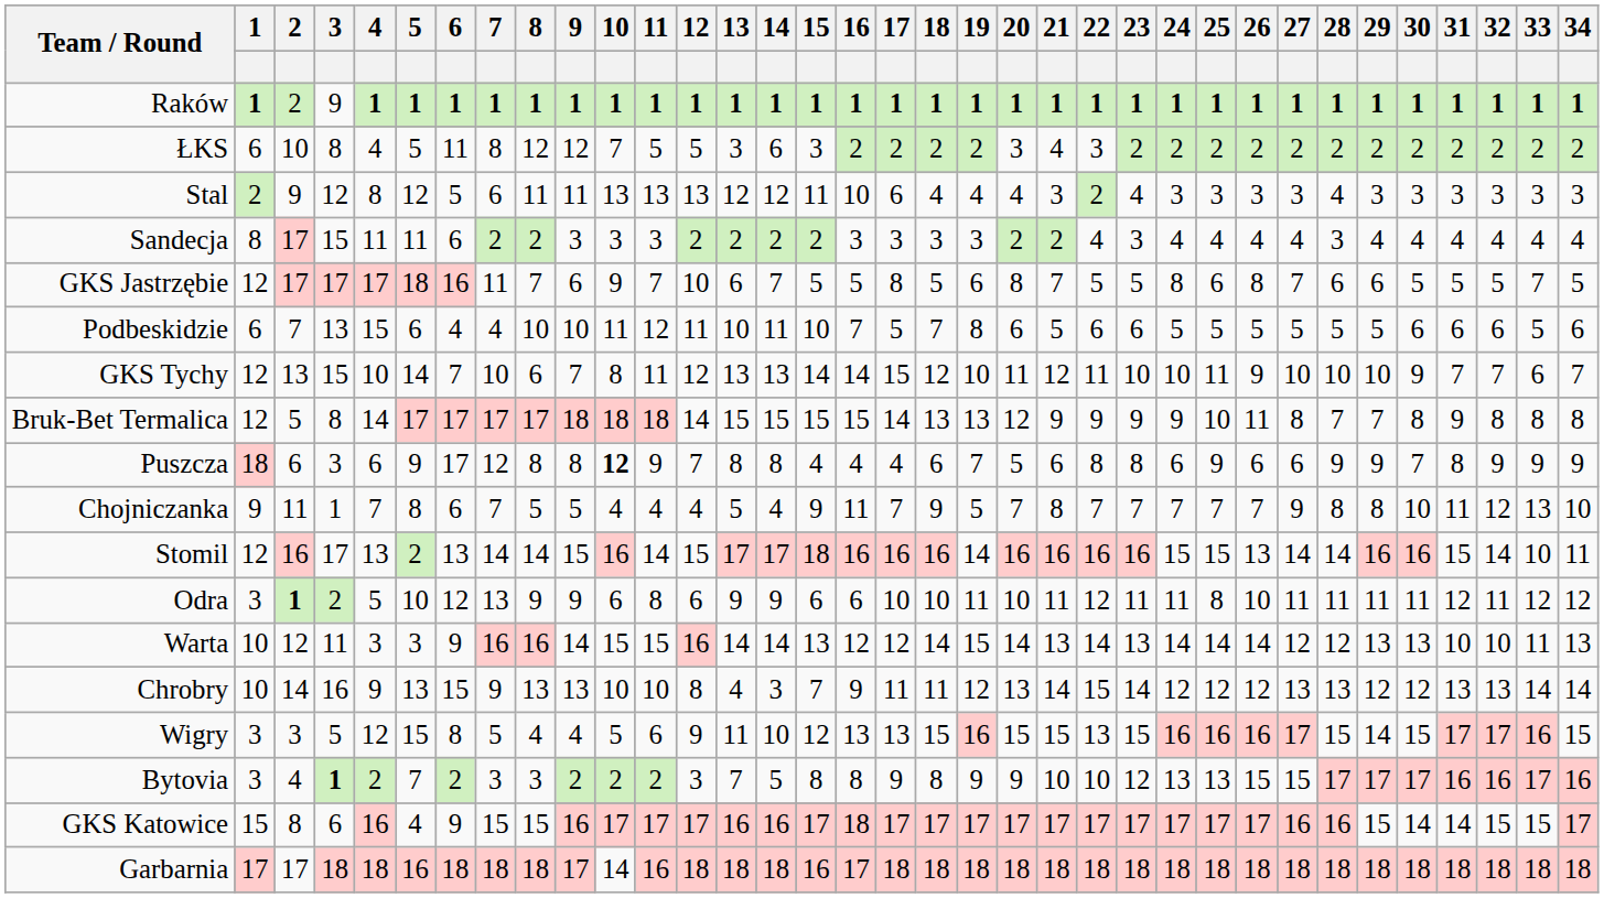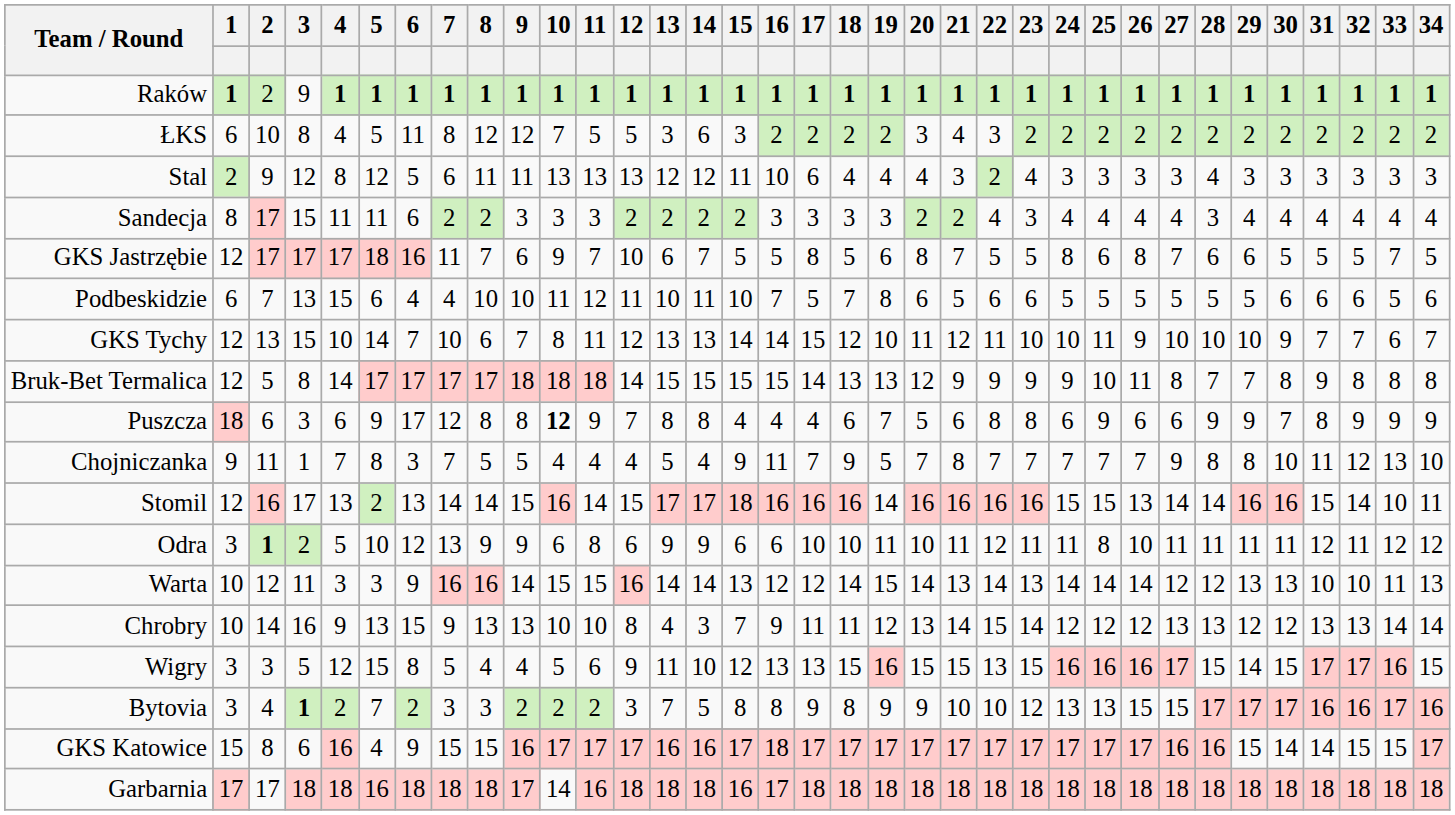 <table class="wikitable sortable" style="text-align: center; font-size: 90%">
 <tr style="background:#EFEFEF">
 <th rowspan=2>Team / Round</th>
 <th>1</th>
 <th>2</th>
 <th>3</th>
 <th>4</th>
 <th>5</th>
 <th>6</th>
 <th>7</th>
 <th>8</th>
 <th>9</th>
 <th>10</th>
 <th>11</th>
 <th>12</th>
 <th>13</th>
 <th>14</th>
 <th>15</th>
 <th>16</th>
 <th>17</th>
 <th>18</th>
 <th>19</th>
 <th>20</th>
 <th>21</th>
 <th>22</th>
 <th>23</th>
 <th>24</th>
 <th>25</th>
 <th>26</th>
 <th>27</th>
 <th>28</th>
 <th>29</th>
 <th>30</th>
 <th>31</th>
 <th>32</th>
 <th>33</th>
 <th>34</th>
 </tr>
 <tr>
 <th height="10"></th>
 <th></th>
 <th></th>
 <th></th>
 <th></th>
 <th></th>
 <th></th>
 <th></th>
 <th></th>
 <th></th>
 <th></th>
 <th></th>
 <th></th>
 <th></th>
 <th></th>
 <th></th>
 <th></th>
 <th></th>
 <th></th>
 <th></th>
 <th></th>
 <th></th>
 <th></th>
 <th></th>
 <th></th>
 <th></th>
 <th></th>
 <th></th>
 <th></th>
 <th></th>
 <th></th>
 <th></th>
 <th></th>
 <th></th>
 </tr>
 <tr>
 <td align="right">Raków</td>
 <td bgcolor="D0F0C0"><strong>1</strong></td>
 <td bgcolor="D0F0C0">2</td>
 <td>9</td>
 <td bgcolor="D0F0C0"><strong>1</strong></td>
 <td bgcolor="D0F0C0"><strong>1</strong></td>
 <td bgcolor="D0F0C0"><strong>1</strong></td>
 <td bgcolor="D0F0C0"><strong>1</strong></td>
 <td bgcolor="D0F0C0"><strong>1</strong></td>
 <td bgcolor="D0F0C0"><strong>1</strong></td>
 <td bgcolor="D0F0C0"><strong>1</strong></td>
 <td bgcolor="D0F0C0"><strong>1</strong></td>
 <td bgcolor="D0F0C0"><strong>1</strong></td>
 <td bgcolor="D0F0C0"><strong>1</strong></td>
 <td bgcolor="D0F0C0"><strong>1</strong></td>
 <td bgcolor="D0F0C0"><strong>1</strong></td>
 <td bgcolor="D0F0C0"><strong>1</strong></td>
 <td bgcolor="D0F0C0"><strong>1</strong></td>
 <td bgcolor="D0F0C0"><strong>1</strong></td>
 <td bgcolor="D0F0C0"><strong>1</strong></td>
 <td bgcolor="D0F0C0"><strong>1</strong></td>
 <td bgcolor="D0F0C0"><strong>1</strong></td>
 <td bgcolor="D0F0C0"><strong>1</strong></td>
 <td bgcolor="D0F0C0"><strong>1</strong></td>
 <td bgcolor="D0F0C0"><strong>1</strong></td>
 <td bgcolor="D0F0C0"><strong>1</strong></td>
 <td bgcolor="D0F0C0"><strong>1</strong></td>
 <td bgcolor="D0F0C0"><strong>1</strong></td>
 <td bgcolor="D0F0C0"><strong>1</strong></td>
 <td bgcolor="D0F0C0"><strong>1</strong></td>
 <td bgcolor="D0F0C0"><strong>1</strong></td>
 <td bgcolor="D0F0C0"><strong>1</strong></td>
 <td bgcolor="D0F0C0"><strong>1</strong></td>
 <td bgcolor="D0F0C0"><strong>1</strong></td>
 <td bgcolor="D0F0C0"><strong>1</strong></td>
 </tr>
 <tr>
 <td align="right">ŁKS</td>
 <td>6</td>
 <td>10</td>
 <td>8</td>
 <td>4</td>
 <td>5</td>
 <td>11</td>
 <td>8</td>
 <td>12</td>
 <td>12</td>
 <td>7</td>
 <td>5</td>
 <td>5</td>
 <td>3</td>
 <td>6</td>
 <td>3</td>
 <td bgcolor="D0F0C0">2</td>
 <td bgcolor="D0F0C0">2</td>
 <td bgcolor="D0F0C0">2</td>
 <td bgcolor="D0F0C0">2</td>
 <td>3</td>
 <td>4</td>
 <td>3</td>
 <td bgcolor="D0F0C0">2</td>
 <td bgcolor="D0F0C0">2</td>
 <td bgcolor="D0F0C0">2</td>
 <td bgcolor="D0F0C0">2</td>
 <td bgcolor="D0F0C0">2</td>
 <td bgcolor="D0F0C0">2</td>
 <td bgcolor="D0F0C0">2</td>
 <td bgcolor="D0F0C0">2</td>
 <td bgcolor="D0F0C0">2</td>
 <td bgcolor="D0F0C0">2</td>
 <td bgcolor="D0F0C0">2</td>
 <td bgcolor="D0F0C0">2</td>
 </tr>
 <tr>
 <td align="right">Stal</td>
 <td bgcolor="D0F0C0">2</td>
 <td>9</td>
 <td>12</td>
 <td>8</td>
 <td>12</td>
 <td>5</td>
 <td>6</td>
 <td>11</td>
 <td>11</td>
 <td>13</td>
 <td>13</td>
 <td>13</td>
 <td>12</td>
 <td>12</td>
 <td>11</td>
 <td>10</td>
 <td>6</td>
 <td>4</td>
 <td>4</td>
 <td>4</td>
 <td>3</td>
 <td bgcolor="D0F0C0">2</td>
 <td>4</td>
 <td>3</td>
 <td>3</td>
 <td>3</td>
 <td>3</td>
 <td>4</td>
 <td>3</td>
 <td>3</td>
 <td>3</td>
 <td>3</td>
 <td>3</td>
 <td>3</td>
 </tr>
 <tr>
 <td align="right">Sandecja</td>
 <td>8</td>
 <td bgcolor="FFCCCC">17</td>
 <td>15</td>
 <td>11</td>
 <td>11</td>
 <td>6</td>
 <td bgcolor="D0F0C0">2</td>
 <td bgcolor="D0F0C0">2</td>
 <td>3</td>
 <td>3</td>
 <td>3</td>
 <td bgcolor="D0F0C0">2</td>
 <td bgcolor="D0F0C0">2</td>
 <td bgcolor="D0F0C0">2</td>
 <td bgcolor="D0F0C0">2</td>
 <td>3</td>
 <td>3</td>
 <td>3</td>
 <td>3</td>
 <td bgcolor="D0F0C0">2</td>
 <td bgcolor="D0F0C0">2</td>
 <td>4</td>
 <td>3</td>
 <td>4</td>
 <td>4</td>
 <td>4</td>
 <td>4</td>
 <td>3</td>
 <td>4</td>
 <td>4</td>
 <td>4</td>
 <td>4</td>
 <td>4</td>
 <td>4</td>
 </tr>
 <tr>
 <td align="right">GKS Jastrzębie</td>
 <td>12</td>
 <td bgcolor="FFCCCC">17</td>
 <td bgcolor="FFCCCC">17</td>
 <td bgcolor="FFCCCC">17</td>
 <td bgcolor="FFCCCC">18</td>
 <td bgcolor="FFCCCC">16</td>
 <td>11</td>
 <td>7</td>
 <td>6</td>
 <td>9</td>
 <td>7</td>
 <td>10</td>
 <td>6</td>
 <td>7</td>
 <td>5</td>
 <td>5</td>
 <td>8</td>
 <td>5</td>
 <td>6</td>
 <td>8</td>
 <td>7</td>
 <td>5</td>
 <td>5</td>
 <td>8</td>
 <td>6</td>
 <td>8</td>
 <td>7</td>
 <td>6</td>
 <td>6</td>
 <td>5</td>
 <td>5</td>
 <td>5</td>
 <td>7</td>
 <td>5</td>
 </tr>
 <tr>
 <td align="right">Podbeskidzie</td>
 <td>6</td>
 <td>7</td>
 <td>13</td>
 <td>15</td>
 <td>6</td>
 <td>4</td>
 <td>4</td>
 <td>10</td>
 <td>10</td>
 <td>11</td>
 <td>12</td>
 <td>11</td>
 <td>10</td>
 <td>11</td>
 <td>10</td>
 <td>7</td>
 <td>5</td>
 <td>7</td>
 <td>8</td>
 <td>6</td>
 <td>5</td>
 <td>6</td>
 <td>6</td>
 <td>5</td>
 <td>5</td>
 <td>5</td>
 <td>5</td>
 <td>5</td>
 <td>5</td>
 <td>6</td>
 <td>6</td>
 <td>6</td>
 <td>5</td>
 <td>6</td>
 </tr>
 <tr>
 <td align="right">GKS Tychy</td>
 <td>12</td>
 <td>13</td>
 <td>15</td>
 <td>10</td>
 <td>14</td>
 <td>7</td>
 <td>10</td>
 <td>6</td>
 <td>7</td>
 <td>8</td>
 <td>11</td>
 <td>12</td>
 <td>13</td>
 <td>13</td>
 <td>14</td>
 <td>14</td>
 <td>15</td>
 <td>12</td>
 <td>10</td>
 <td>11</td>
 <td>12</td>
 <td>11</td>
 <td>10</td>
 <td>10</td>
 <td>11</td>
 <td>9</td>
 <td>10</td>
 <td>10</td>
 <td>10</td>
 <td>9</td>
 <td>7</td>
 <td>7</td>
 <td>6</td>
 <td>7</td>
 </tr>
 <tr>
 <td align="right">Bruk-Bet Termalica</td>
 <td>12</td>
 <td>5</td>
 <td>8</td>
 <td>14</td>
 <td bgcolor="FFCCCC">17</td>
 <td bgcolor="FFCCCC">17</td>
 <td bgcolor="FFCCCC">17</td>
 <td bgcolor="FFCCCC">17</td>
 <td bgcolor="FFCCCC">18</td>
 <td bgcolor="FFCCCC">18</td>
 <td bgcolor="FFCCCC">18</td>
 <td>14</td>
 <td>15</td>
 <td>15</td>
 <td>15</td>
 <td>15</td>
 <td>14</td>
 <td>13</td>
 <td>13</td>
 <td>12</td>
 <td>9</td>
 <td>9</td>
 <td>9</td>
 <td>9</td>
 <td>10</td>
 <td>11</td>
 <td>8</td>
 <td>7</td>
 <td>7</td>
 <td>8</td>
 <td>9</td>
 <td>8</td>
 <td>8</td>
 <td>8</td>
 </tr>
 <tr>
 <td align="right">Puszcza</td>
 <td bgcolor="FFCCCC">18</td>
 <td>6</td>
 <td>3</td>
 <td>6</td>
 <td>9</td>
 <td>17</td>
 <td>12</td>
 <td>8</td>
 <td>8</td>
 <td><strong>12</strong></td>
 <td>9</td>
 <td>7</td>
 <td>8</td>
 <td>8</td>
 <td>4</td>
 <td>4</td>
 <td>4</td>
 <td>6</td>
 <td>7</td>
 <td>5</td>
 <td>6</td>
 <td>8</td>
 <td>8</td>
 <td>6</td>
 <td>9</td>
 <td>6</td>
 <td>6</td>
 <td>9</td>
 <td>9</td>
 <td>7</td>
 <td>8</td>
 <td>9</td>
 <td>9</td>
 <td>9</td>
 </tr>
 <tr>
 <td align="right">Chojniczanka</td>
 <td>9</td>
 <td>11</td>
 <td>1</td>
 <td>7</td>
 <td>8</td>
-<td>6</td>
+<td>3</td>
 <td>7</td>
 <td>5</td>
 <td>5</td>
 <td>4</td>
 <td>4</td>
 <td>4</td>
 <td>5</td>
 <td>4</td>
 <td>9</td>
 <td>11</td>
 <td>7</td>
 <td>9</td>
 <td>5</td>
 <td>7</td>
 <td>8</td>
 <td>7</td>
 <td>7</td>
 <td>7</td>
 <td>7</td>
 <td>7</td>
 <td>9</td>
 <td>8</td>
 <td>8</td>
 <td>10</td>
 <td>11</td>
 <td>12</td>
 <td>13</td>
 <td>10</td>
 </tr>
 <tr>
 <td align="right">Stomil</td>
 <td>12</td>
 <td bgcolor="FFCCCC">16</td>
 <td>17</td>
 <td>13</td>
 <td bgcolor="D0F0C0">2</td>
 <td>13</td>
 <td>14</td>
 <td>14</td>
 <td>15</td>
 <td bgcolor="FFCCCC">16</td>
 <td>14</td>
 <td>15</td>
 <td bgcolor="FFCCCC">17</td>
 <td bgcolor="FFCCCC">17</td>
 <td bgcolor="FFCCCC">18</td>
 <td bgcolor="FFCCCC">16</td>
 <td bgcolor="FFCCCC">16</td>
 <td bgcolor="FFCCCC">16</td>
 <td>14</td>
 <td bgcolor="FFCCCC">16</td>
 <td bgcolor="FFCCCC">16</td>
 <td bgcolor="FFCCCC">16</td>
 <td bgcolor="FFCCCC">16</td>
 <td>15</td>
 <td>15</td>
 <td>13</td>
 <td>14</td>
 <td>14</td>
 <td bgcolor="FFCCCC">16</td>
 <td bgcolor="FFCCCC">16</td>
 <td>15</td>
 <td>14</td>
 <td>10</td>
 <td>11</td>
 </tr>
 <tr>
 <td align="right">Odra</td>
 <td>3</td>
 <td bgcolor="D0F0C0"><strong>1</strong></td>
 <td bgcolor="D0F0C0">2</td>
 <td>5</td>
 <td>10</td>
 <td>12</td>
 <td>13</td>
 <td>9</td>
 <td>9</td>
 <td>6</td>
 <td>8</td>
 <td>6</td>
 <td>9</td>
 <td>9</td>
 <td>6</td>
 <td>6</td>
 <td>10</td>
 <td>10</td>
 <td>11</td>
 <td>10</td>
 <td>11</td>
 <td>12</td>
 <td>11</td>
 <td>11</td>
 <td>8</td>
 <td>10</td>
 <td>11</td>
 <td>11</td>
 <td>11</td>
 <td>11</td>
 <td>12</td>
 <td>11</td>
 <td>12</td>
 <td>12</td>
 </tr>
 <tr>
 <td align="right">Warta</td>
 <td>10</td>
 <td>12</td>
 <td>11</td>
 <td>3</td>
 <td>3</td>
 <td>9</td>
 <td bgcolor="FFCCCC">16</td>
 <td bgcolor="FFCCCC">16</td>
 <td>14</td>
 <td>15</td>
 <td>15</td>
 <td bgcolor="FFCCCC">16</td>
 <td>14</td>
 <td>14</td>
 <td>13</td>
 <td>12</td>
 <td>12</td>
 <td>14</td>
 <td>15</td>
 <td>14</td>
 <td>13</td>
 <td>14</td>
 <td>13</td>
 <td>14</td>
 <td>14</td>
 <td>14</td>
 <td>12</td>
 <td>12</td>
 <td>13</td>
 <td>13</td>
 <td>10</td>
 <td>10</td>
 <td>11</td>
 <td>13</td>
 </tr>
 <tr>
 <td align="right">Chrobry</td>
 <td>10</td>
 <td>14</td>
 <td>16</td>
 <td>9</td>
 <td>13</td>
 <td>15</td>
 <td>9</td>
 <td>13</td>
 <td>13</td>
 <td>10</td>
 <td>10</td>
 <td>8</td>
 <td>4</td>
 <td>3</td>
 <td>7</td>
 <td>9</td>
 <td>11</td>
 <td>11</td>
 <td>12</td>
 <td>13</td>
 <td>14</td>
 <td>15</td>
 <td>14</td>
 <td>12</td>
 <td>12</td>
 <td>12</td>
 <td>13</td>
 <td>13</td>
 <td>12</td>
 <td>12</td>
 <td>13</td>
 <td>13</td>
 <td>14</td>
 <td>14</td>
 </tr>
 <tr>
 <td align="right">Wigry</td>
 <td>3</td>
 <td>3</td>
 <td>5</td>
 <td>12</td>
 <td>15</td>
 <td>8</td>
 <td>5</td>
 <td>4</td>
 <td>4</td>
 <td>5</td>
 <td>6</td>
 <td>9</td>
 <td>11</td>
 <td>10</td>
 <td>12</td>
 <td>13</td>
 <td>13</td>
 <td>15</td>
 <td bgcolor="FFCCCC">16</td>
 <td>15</td>
 <td>15</td>
 <td>13</td>
 <td>15</td>
 <td bgcolor="FFCCCC">16</td>
 <td bgcolor="FFCCCC">16</td>
 <td bgcolor="FFCCCC">16</td>
 <td bgcolor="FFCCCC">17</td>
 <td>15</td>
 <td>14</td>
 <td>15</td>
 <td bgcolor="FFCCCC">17</td>
 <td bgcolor="FFCCCC">17</td>
 <td bgcolor="FFCCCC">16</td>
 <td>15</td>
 </tr>
 <tr>
 <td align="right">Bytovia</td>
 <td>3</td>
 <td>4</td>
 <td bgcolor="D0F0C0"><strong>1</strong></td>
 <td bgcolor="D0F0C0">2</td>
 <td>7</td>
 <td bgcolor="D0F0C0">2</td>
 <td>3</td>
 <td>3</td>
 <td bgcolor="D0F0C0">2</td>
 <td bgcolor="D0F0C0">2</td>
 <td bgcolor="D0F0C0">2</td>
 <td>3</td>
 <td>7</td>
 <td>5</td>
 <td>8</td>
 <td>8</td>
 <td>9</td>
 <td>8</td>
 <td>9</td>
 <td>9</td>
 <td>10</td>
 <td>10</td>
 <td>12</td>
 <td>13</td>
 <td>13</td>
 <td>15</td>
 <td>15</td>
 <td bgcolor="FFCCCC">17</td>
 <td bgcolor="FFCCCC">17</td>
 <td bgcolor="FFCCCC">17</td>
 <td bgcolor="FFCCCC">16</td>
 <td bgcolor="FFCCCC">16</td>
 <td bgcolor="FFCCCC">17</td>
 <td bgcolor="FFCCCC">16</td>
 </tr>
 <tr>
 <td align="right">GKS Katowice</td>
 <td>15</td>
 <td>8</td>
 <td>6</td>
 <td bgcolor="FFCCCC">16</td>
 <td>4</td>
 <td>9</td>
 <td>15</td>
 <td>15</td>
 <td bgcolor="FFCCCC">16</td>
 <td bgcolor="FFCCCC">17</td>
 <td bgcolor="FFCCCC">17</td>
 <td bgcolor="FFCCCC">17</td>
 <td bgcolor="FFCCCC">16</td>
 <td bgcolor="FFCCCC">16</td>
 <td bgcolor="FFCCCC">17</td>
 <td bgcolor="FFCCCC">18</td>
 <td bgcolor="FFCCCC">17</td>
 <td bgcolor="FFCCCC">17</td>
 <td bgcolor="FFCCCC">17</td>
 <td bgcolor="FFCCCC">17</td>
 <td bgcolor="FFCCCC">17</td>
 <td bgcolor="FFCCCC">17</td>
 <td bgcolor="FFCCCC">17</td>
 <td bgcolor="FFCCCC">17</td>
 <td bgcolor="FFCCCC">17</td>
 <td bgcolor="FFCCCC">17</td>
 <td bgcolor="FFCCCC">16</td>
 <td bgcolor="FFCCCC">16</td>
 <td>15</td>
 <td>14</td>
 <td>14</td>
 <td>15</td>
 <td>15</td>
 <td bgcolor="FFCCCC">17</td>
 </tr>
 <tr>
 <td align="right">Garbarnia</td>
 <td bgcolor="FFCCCC">17</td>
 <td>17</td>
 <td bgcolor="FFCCCC">18</td>
 <td bgcolor="FFCCCC">18</td>
 <td bgcolor="FFCCCC">16</td>
 <td bgcolor="FFCCCC">18</td>
 <td bgcolor="FFCCCC">18</td>
 <td bgcolor="FFCCCC">18</td>
 <td bgcolor="FFCCCC">17</td>
 <td>14</td>
 <td bgcolor="FFCCCC">16</td>
 <td bgcolor="FFCCCC">18</td>
 <td bgcolor="FFCCCC">18</td>
 <td bgcolor="FFCCCC">18</td>
 <td bgcolor="FFCCCC">16</td>
 <td bgcolor="FFCCCC">17</td>
 <td bgcolor="FFCCCC">18</td>
 <td bgcolor="FFCCCC">18</td>
 <td bgcolor="FFCCCC">18</td>
 <td bgcolor="FFCCCC">18</td>
 <td bgcolor="FFCCCC">18</td>
 <td bgcolor="FFCCCC">18</td>
 <td bgcolor="FFCCCC">18</td>
 <td bgcolor="FFCCCC">18</td>
 <td bgcolor="FFCCCC">18</td>
 <td bgcolor="FFCCCC">18</td>
 <td bgcolor="FFCCCC">18</td>
 <td bgcolor="FFCCCC">18</td>
 <td bgcolor="FFCCCC">18</td>
 <td bgcolor="FFCCCC">18</td>
 <td bgcolor="FFCCCC">18</td>
 <td bgcolor="FFCCCC">18</td>
 <td bgcolor="FFCCCC">18</td>
 <td bgcolor="FFCCCC">18</td>
 </tr>
 </table>
